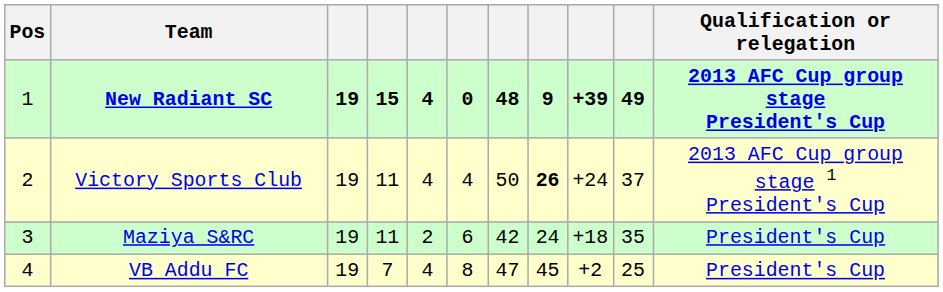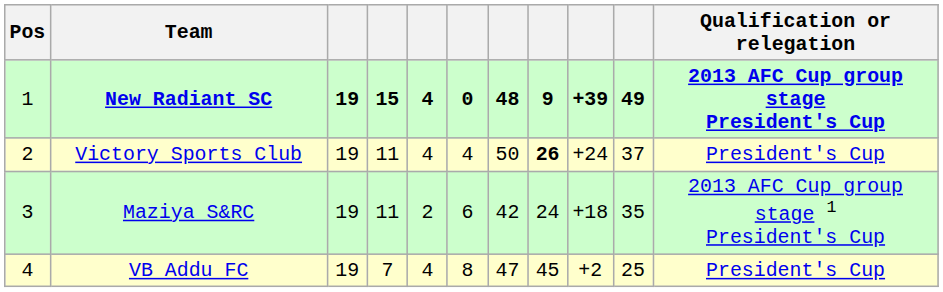 <table class="wikitable" style="text-align: center">
 <tr>
 <th width="20">Pos</th>
 <th width="175">Team</th>
 <th width="20"></th>
 <th width="20"></th>
 <th width="20"></th>
 <th width="20"></th>
 <th width="20"></th>
 <th width="20"></th>
 <th width="20"></th>
 <th width="20"></th>
 <th>Qualification or relegation</th>
 </tr>
 <tr style="background:#ccffcc">
 <td>1</td>
 <td><strong><a href='#'>New Radiant SC</a></strong></td>
 <td><strong>19</strong></td>
 <td><strong>15</strong></td>
 <td><strong>4</strong></td>
 <td><strong>0</strong></td>
 <td><strong>48</strong></td>
 <td><strong>9</strong></td>
 <td><strong>+39</strong></td>
 <td><strong>49</strong></td>
 <td><strong><a href='#'>2013 AFC Cup group stage</a></strong><br><strong><a href='#'>President's Cup</a></strong></td>
 </tr>
 <tr style="background:#ffffcc">
 <td>2</td>
 <td><a href='#'>Victory Sports Club</a></td>
 <td>19</td>
 <td>11</td>
 <td>4</td>
 <td>4</td>
 <td>50</td>
 <td><strong>26</strong></td>
 <td>+24</td>
 <td>37</td>
-<td><a href='#'>2013 AFC Cup group stage</a> <sup>1</sup><br><a href='#'>President's Cup</a></td>
+<td><a href='#'>President's Cup</a></td>
 </tr>
 <tr style="background:#ccffcc">
 <td>3</td>
 <td><a href='#'>Maziya S&RC</a></td>
 <td>19</td>
 <td>11</td>
 <td>2</td>
 <td>6</td>
 <td>42</td>
 <td>24</td>
 <td>+18</td>
 <td>35</td>
-<td><a href='#'>President's Cup</a></td>
+<td><a href='#'>2013 AFC Cup group stage</a> <sup>1</sup><br><a href='#'>President's Cup</a></td>
 </tr>
 <tr style="background:#ffffcc">
 <td>4</td>
 <td><a href='#'>VB Addu FC</a></td>
 <td>19</td>
 <td>7</td>
 <td>4</td>
 <td>8</td>
 <td>47</td>
 <td>45</td>
 <td>+2</td>
 <td>25</td>
 <td><a href='#'>President's Cup</a></td>
 </tr>
 </table>
